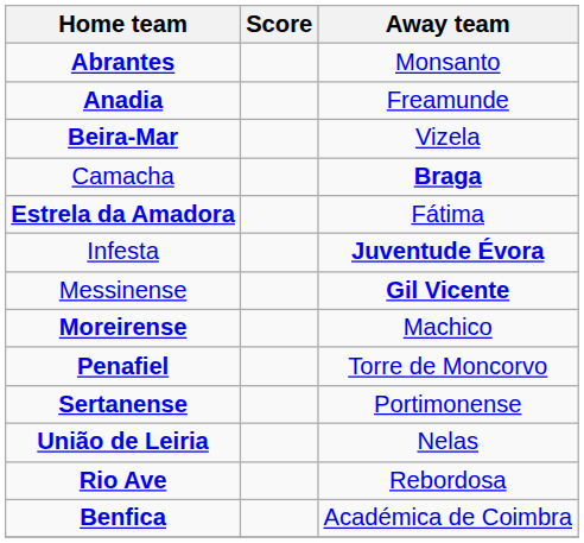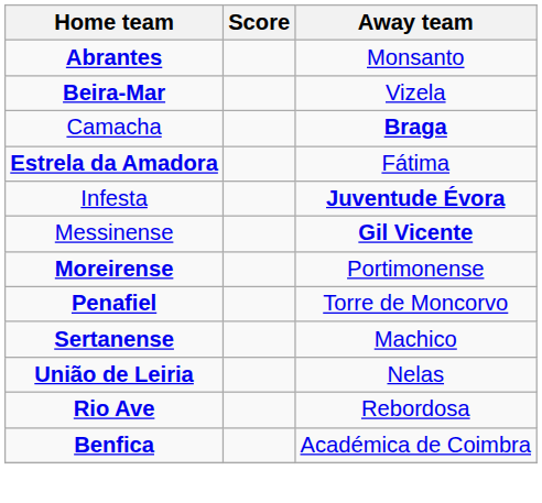 <table class="wikitable" style="text-align: center">
 <tr>
 <th>Home team</th>
 <th>Score</th>
 <th>Away team</th>
 </tr>
 <tr>
 <td><strong><a href='#'>Abrantes</a></strong> </td>
 <td></td>
 <td><a href='#'>Monsanto</a> </td>
-</tr>
-<tr>
-<td><strong><a href='#'>Anadia</a></strong>  </td>
-<td></td>
-<td><a href='#'>Freamunde</a> </td>
 </tr>
 <tr>
 <td><strong><a href='#'>Beira-Mar</a></strong> </td>
 <td></td>
 <td><a href='#'>Vizela</a> </td>
 </tr>
 <tr>
 <td><a href='#'>Camacha</a> </td>
 <td></td>
 <td><strong><a href='#'>Braga</a></strong> </td>
 </tr>
 <tr>
 <td><strong><a href='#'>Estrela da Amadora</a></strong> </td>
 <td></td>
 <td><a href='#'>Fátima</a> </td>
 </tr>
 <tr>
 <td><a href='#'>Infesta</a> </td>
 <td></td>
 <td><strong><a href='#'>Juventude Évora</a></strong> </td>
 </tr>
 <tr>
 <td><a href='#'>Messinense</a> </td>
 <td></td>
 <td><strong><a href='#'>Gil Vicente</a></strong> </td>
 </tr>
 <tr>
 <td><strong><a href='#'>Moreirense</a></strong> </td>
 <td></td>
-<td><a href='#'>Machico</a> </td>
+<td><a href='#'>Portimonense</a> </td>
 </tr>
 <tr>
 <td><strong><a href='#'>Penafiel</a></strong> </td>
 <td></td>
 <td><a href='#'>Torre de Moncorvo</a> </td>
 </tr>
 <tr>
 <td><strong><a href='#'>Sertanense</a></strong> </td>
 <td></td>
-<td><a href='#'>Portimonense</a> </td>
+<td><a href='#'>Machico</a> </td>
 </tr>
 <tr>
 <td><strong><a href='#'>União de Leiria</a></strong> </td>
 <td></td>
 <td><a href='#'>Nelas</a> </td>
 </tr>
 <tr>
 <td><strong><a href='#'>Rio Ave</a></strong> </td>
 <td></td>
 <td><a href='#'>Rebordosa</a> </td>
 </tr>
 <tr>
 <td><strong><a href='#'>Benfica</a></strong> </td>
 <td></td>
 <td><a href='#'>Académica de Coimbra</a> </td>
 </tr>
 <tr>
 </tr>
 </table>
